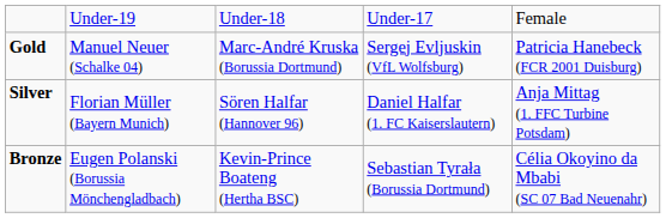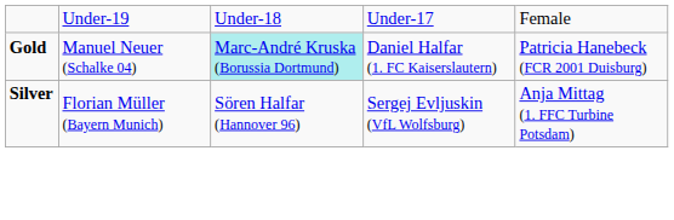 <table class="wikitable">
 <tr>
 <td></td>
 <td width="23%"><a href='#'>Under-19</a></td>
 <td width="23%"><a href='#'>Under-18</a></td>
 <td width="23%"><a href='#'>Under-17</a></td>
 <td width="23%">Female</td>
 </tr>
 <tr>
 <td valign="top"><strong>Gold</strong></td>
 <td><a href='#'>Manuel Neuer</a> <br><small>(<a href='#'>Schalke 04</a>)</small></td>
-<td><a href='#'>Marc-André Kruska</a> <br><small>(<a href='#'>Borussia Dortmund</a>)<br></small></td>
-<td><a href='#'>Sergej Evljuskin</a> <br><small>(<a href='#'>VfL Wolfsburg</a>)<br></small></td>
+<td style="background: paleturquoise;"><a href='#'>Marc-André Kruska</a> <br><small>(<a href='#'>Borussia Dortmund</a>)<br></small></td>
+<td><a href='#'>Daniel Halfar</a> <br><small>(<a href='#'>1. FC Kaiserslautern</a>)</small></td>
 <td><a href='#'>Patricia Hanebeck</a> <br><small>(<a href='#'>FCR 2001 Duisburg</a>)</small></td>
 </tr>
 <tr>
 <td valign="top"><strong>Silver  </strong></td>
 <td><a href='#'>Florian Müller</a> <br><small>(<a href='#'>Bayern Munich</a>)<br></small></td>
 <td><a href='#'>Sören Halfar</a> <br><small>(<a href='#'>Hannover 96</a>)</small></td>
-<td><a href='#'>Daniel Halfar</a> <br><small>(<a href='#'>1. FC Kaiserslautern</a>)</small></td>
+<td><a href='#'>Sergej Evljuskin</a> <br><small>(<a href='#'>VfL Wolfsburg</a>)<br></small></td>
 <td><a href='#'>Anja Mittag</a> <br><small>(<a href='#'>1. FFC Turbine Potsdam</a>)<br></small></td>
 </tr>
-<tr>
-<td valign="top"><strong>Bronze  </strong></td>
-<td><a href='#'>Eugen Polanski</a> <br><small>(<a href='#'>Borussia Mönchengladbach</a>)</small></td>
-<td><a href='#'>Kevin-Prince Boateng</a> <br><small>(<a href='#'>Hertha BSC</a>)</small></td>
-<td><a href='#'>Sebastian Tyrała</a> <br><small>(<a href='#'>Borussia Dortmund</a>)</small></td>
-<td><a href='#'>Célia Okoyino da Mbabi</a> <br><small>(<a href='#'>SC 07 Bad Neuenahr</a>)</small></td>
-</tr>
 </table>
